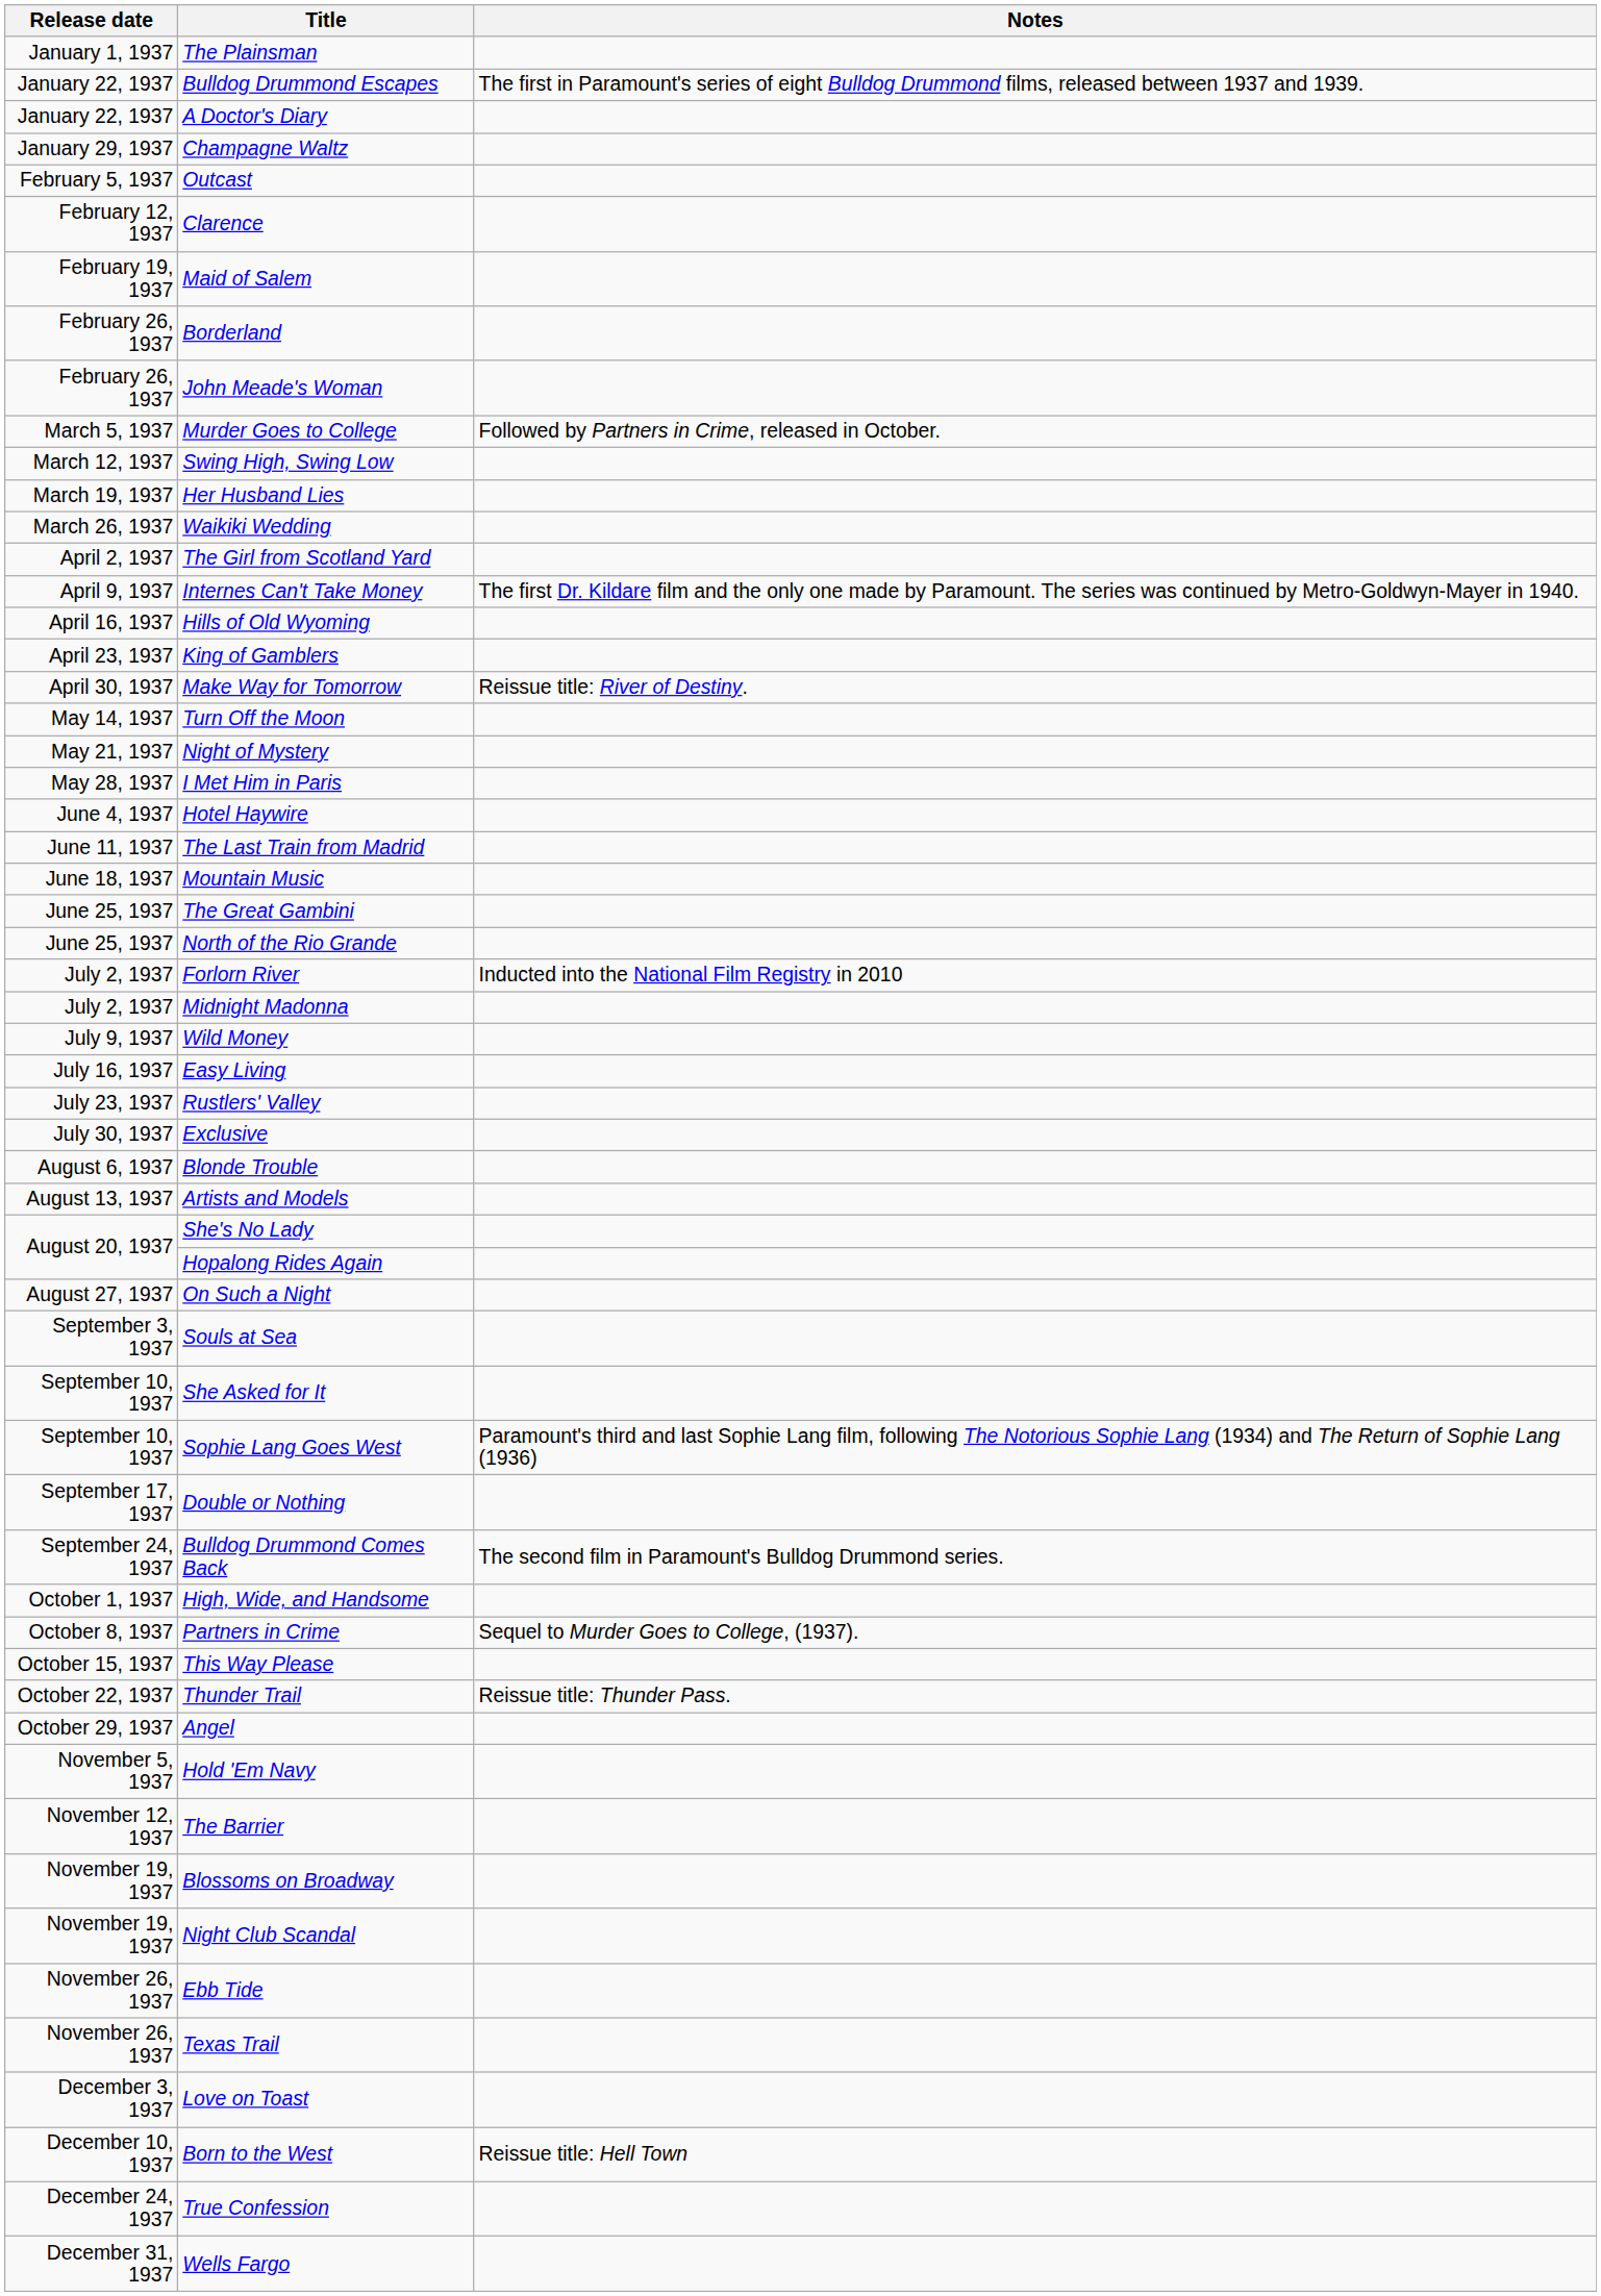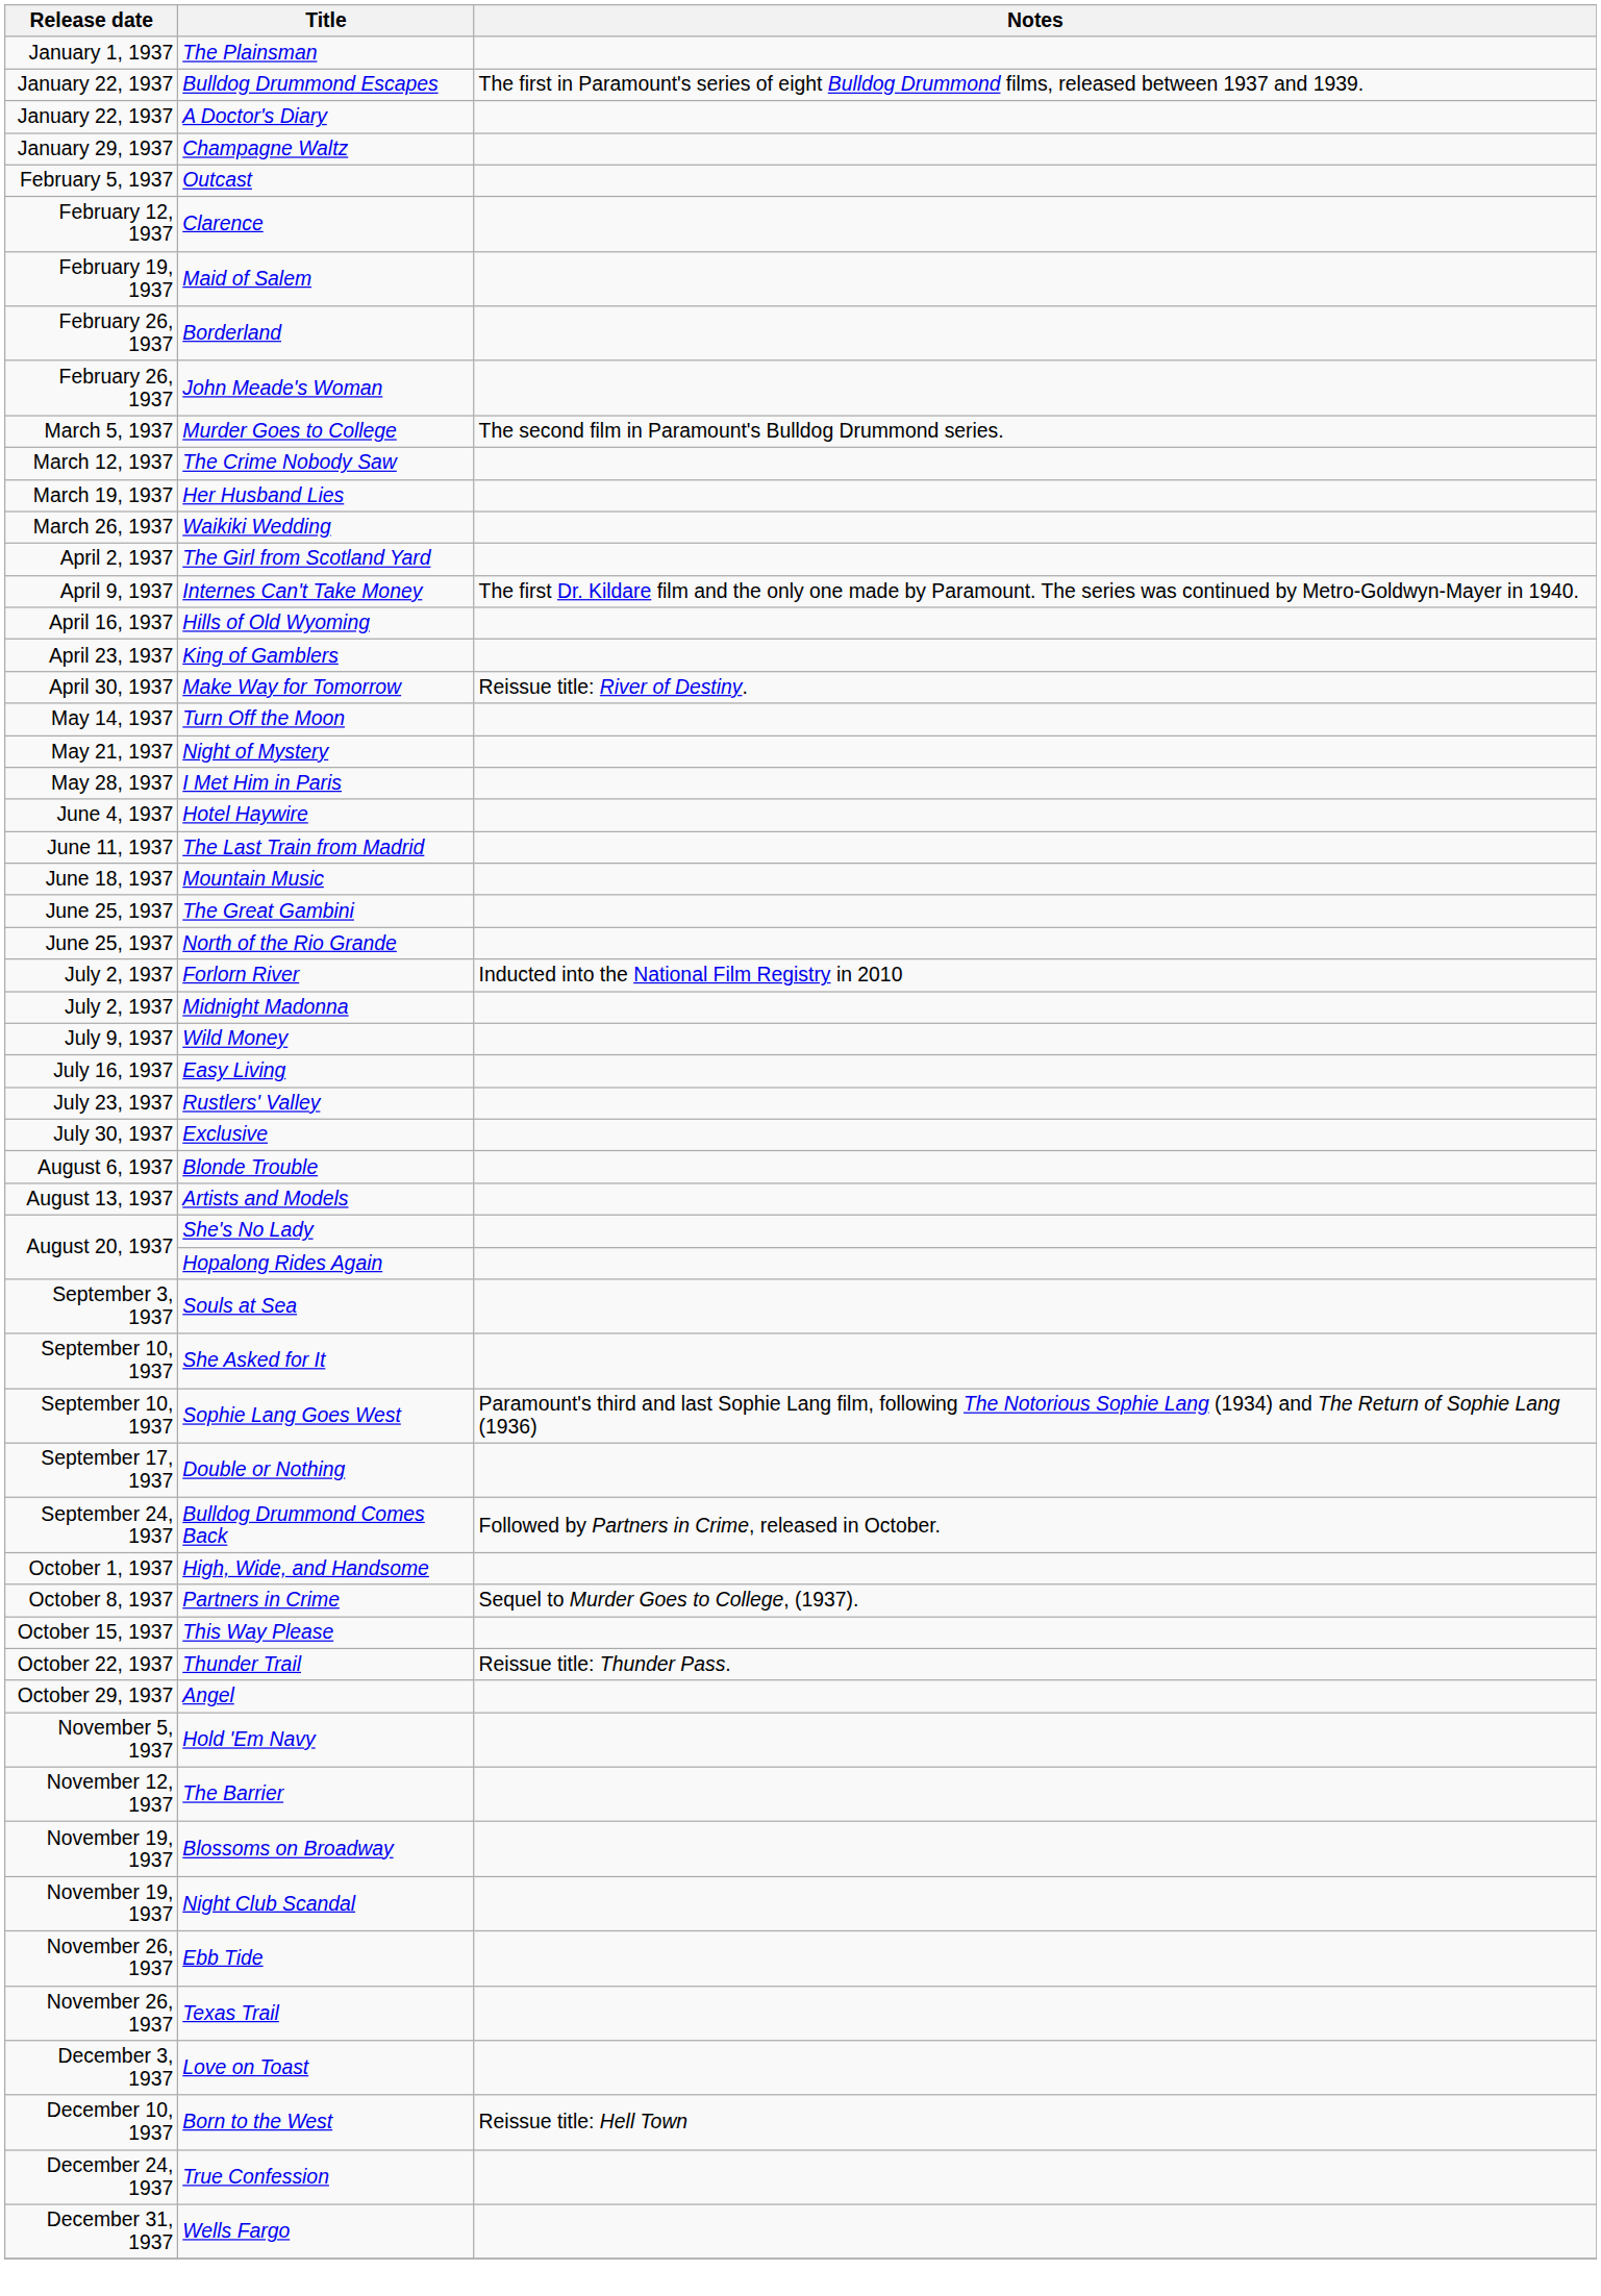 <table class="wikitable sortable" style="width:100%;">
 <tr>
 <th scope="col" style="width:130px;">Release date</th>
 <th>Title</th>
 <th>Notes</th>
 </tr>
 <tr>
 <td style="text-align:right;">January 1, 1937</td>
 <td><em><a href='#'>The Plainsman</a></em></td>
 <td></td>
 </tr>
 <tr>
 <td style="text-align:right;">January 22, 1937</td>
 <td><em><a href='#'>Bulldog Drummond Escapes</a></em></td>
 <td>The first in Paramount's series of eight <em><a href='#'>Bulldog Drummond</a></em> films, released between 1937 and 1939.</td>
 </tr>
 <tr>
 <td style="text-align:right;">January 22, 1937</td>
 <td><em><a href='#'>A Doctor's Diary</a></em></td>
 <td></td>
 </tr>
 <tr>
 <td style="text-align:right;">January 29, 1937</td>
 <td><em><a href='#'>Champagne Waltz</a></em></td>
 <td></td>
 </tr>
 <tr>
 <td style="text-align:right;">February 5, 1937</td>
 <td><em><a href='#'>Outcast</a></em></td>
 <td></td>
 </tr>
 <tr>
 <td style="text-align:right;">February 12, 1937</td>
 <td><em><a href='#'>Clarence</a></em></td>
 <td></td>
 </tr>
 <tr>
 <td style="text-align:right;">February 19, 1937</td>
 <td><em><a href='#'>Maid of Salem</a></em></td>
 <td></td>
 </tr>
 <tr>
 <td style="text-align:right;">February 26, 1937</td>
 <td><em><a href='#'>Borderland</a></em></td>
 <td></td>
 </tr>
 <tr>
 <td style="text-align:right;">February 26, 1937</td>
 <td><em><a href='#'>John Meade's Woman</a></em></td>
 <td></td>
 </tr>
 <tr>
 <td style="text-align:right;">March 5, 1937</td>
 <td><em><a href='#'>Murder Goes to College</a></em></td>
-<td>Followed by <em>Partners in Crime</em>, released in October.</td>
+<td>The second film in Paramount's Bulldog Drummond series.</td>
 </tr>
 <tr>
 <td style="text-align:right;">March 12, 1937</td>
-<td><em><a href='#'>Swing High, Swing Low</a></em></td>
+<td><em><a href='#'>The Crime Nobody Saw</a></em></td>
 <td></td>
 </tr>
 <tr>
 <td style="text-align:right;">March 19, 1937</td>
 <td><em><a href='#'>Her Husband Lies</a></em></td>
 <td></td>
 </tr>
 <tr>
 <td style="text-align:right;">March 26, 1937</td>
 <td><em><a href='#'>Waikiki Wedding</a></em></td>
 <td></td>
 </tr>
 <tr>
 <td style="text-align:right;">April 2, 1937</td>
 <td><em><a href='#'>The Girl from Scotland Yard</a></em></td>
 <td></td>
 </tr>
 <tr>
 <td style="text-align:right;">April 9, 1937</td>
 <td><em><a href='#'>Internes Can't Take Money</a></em></td>
 <td>The first <a href='#'>Dr. Kildare</a> film and the only one made by Paramount. The series was continued by Metro-Goldwyn-Mayer in 1940.</td>
 </tr>
 <tr>
 <td style="text-align:right;">April 16, 1937</td>
 <td><em><a href='#'>Hills of Old Wyoming</a></em></td>
 <td></td>
 </tr>
 <tr>
 <td style="text-align:right;">April 23, 1937</td>
 <td><em><a href='#'>King of Gamblers</a></em></td>
 <td></td>
 </tr>
 <tr>
 <td style="text-align:right;">April 30, 1937</td>
 <td><em><a href='#'>Make Way for Tomorrow</a></em></td>
 <td>Reissue title: <em><a href='#'>River of Destiny</a></em>.</td>
 </tr>
 <tr>
 <td style="text-align:right;">May 14, 1937</td>
 <td><em><a href='#'>Turn Off the Moon</a></em></td>
 <td></td>
 </tr>
 <tr>
 <td style="text-align:right;">May 21, 1937</td>
 <td><em><a href='#'>Night of Mystery</a></em></td>
 <td></td>
 </tr>
 <tr>
 <td style="text-align:right;">May 28, 1937</td>
 <td><em><a href='#'>I Met Him in Paris</a></em></td>
 <td></td>
 </tr>
 <tr>
 <td style="text-align:right;">June 4, 1937</td>
 <td><em><a href='#'>Hotel Haywire</a></em></td>
 <td></td>
 </tr>
 <tr>
 <td style="text-align:right;">June 11, 1937</td>
 <td><em><a href='#'>The Last Train from Madrid</a></em></td>
 <td></td>
 </tr>
 <tr>
 <td style="text-align:right;">June 18, 1937</td>
 <td><em><a href='#'>Mountain Music</a></em></td>
 <td></td>
 </tr>
 <tr>
 <td style="text-align:right;">June 25, 1937</td>
 <td><em><a href='#'>The Great Gambini</a></em></td>
 <td></td>
 </tr>
 <tr>
 <td style="text-align:right;">June 25, 1937</td>
 <td><em><a href='#'>North of the Rio Grande</a></em></td>
 <td></td>
 </tr>
 <tr>
 <td style="text-align:right;">July 2, 1937</td>
 <td><em><a href='#'>Forlorn River</a></em></td>
 <td>Inducted into the <a href='#'>National Film Registry</a> in 2010</td>
 </tr>
 <tr>
 <td style="text-align:right;">July 2, 1937</td>
 <td><em><a href='#'>Midnight Madonna</a></em></td>
 <td></td>
 </tr>
 <tr>
 <td style="text-align:right;">July 9, 1937</td>
 <td><em><a href='#'>Wild Money</a></em></td>
 <td></td>
 </tr>
 <tr>
 <td style="text-align:right;">July 16, 1937</td>
 <td><em><a href='#'>Easy Living</a></em></td>
 <td></td>
 </tr>
 <tr>
 <td style="text-align:right;">July 23, 1937</td>
 <td><em><a href='#'>Rustlers' Valley</a></em></td>
 <td></td>
 </tr>
 <tr>
 <td style="text-align:right;">July 30, 1937</td>
 <td><em><a href='#'>Exclusive</a></em></td>
 <td></td>
 </tr>
 <tr>
 <td style="text-align:right;">August 6, 1937</td>
 <td><em><a href='#'>Blonde Trouble</a></em></td>
 <td></td>
 </tr>
 <tr>
 <td style="text-align:right;">August 13, 1937</td>
 <td><em><a href='#'>Artists and Models</a></em></td>
 <td></td>
 </tr>
 <tr>
 <td style="text-align:right;" rowspan="2">August 20, 1937</td>
 <td><em><a href='#'>She's No Lady</a></em></td>
 <td></td>
 </tr>
 <tr>
 <td><em><a href='#'>Hopalong Rides Again</a></em></td>
 <td></td>
 </tr>
 <tr>
-<td style="text-align:right;">August 27, 1937</td>
-<td><em><a href='#'>On Such a Night</a></em></td>
-<td></td>
-</tr>
-<tr>
 <td style="text-align:right;">September 3, 1937</td>
 <td><em><a href='#'>Souls at Sea</a></em></td>
 <td></td>
 </tr>
 <tr>
 <td style="text-align:right;">September 10, 1937</td>
 <td><em><a href='#'>She Asked for It</a></em></td>
 <td></td>
 </tr>
 <tr>
 <td style="text-align:right;">September 10, 1937</td>
 <td><em><a href='#'>Sophie Lang Goes West</a></em></td>
 <td>Paramount's third and last Sophie Lang film, following <em><a href='#'>The Notorious Sophie Lang</a></em> (1934) and <em>The Return of Sophie Lang</em> (1936)</td>
 </tr>
 <tr>
 <td style="text-align:right;">September 17, 1937</td>
 <td><em><a href='#'>Double or Nothing</a></em></td>
 <td></td>
 </tr>
 <tr>
 <td style="text-align:right;">September 24, 1937</td>
 <td><em><a href='#'>Bulldog Drummond Comes Back</a></em></td>
-<td>The second film in Paramount's Bulldog Drummond series.</td>
+<td>Followed by <em>Partners in Crime</em>, released in October.</td>
 </tr>
 <tr>
 <td style="text-align:right;">October 1, 1937</td>
 <td><em><a href='#'>High, Wide, and Handsome</a></em></td>
 <td></td>
 </tr>
 <tr>
 <td style="text-align:right;">October 8, 1937</td>
 <td><em><a href='#'>Partners in Crime</a></em></td>
 <td>Sequel to <em>Murder Goes to College</em>, (1937).</td>
 </tr>
 <tr>
 <td style="text-align:right;">October 15, 1937</td>
 <td><em><a href='#'>This Way Please</a></em></td>
 <td></td>
 </tr>
 <tr>
 <td style="text-align:right;">October 22, 1937</td>
 <td><em><a href='#'>Thunder Trail</a></em></td>
 <td>Reissue title: <em>Thunder Pass</em>.</td>
 </tr>
 <tr>
 <td style="text-align:right;">October 29, 1937</td>
 <td><em><a href='#'>Angel</a></em></td>
 <td></td>
 </tr>
 <tr>
 <td style="text-align:right;">November 5, 1937</td>
 <td><em><a href='#'>Hold 'Em Navy</a></em></td>
 <td></td>
 </tr>
 <tr>
 <td style="text-align:right;">November 12, 1937</td>
 <td><em><a href='#'>The Barrier</a></em></td>
 <td></td>
 </tr>
 <tr>
 <td style="text-align:right;">November 19, 1937</td>
 <td><em><a href='#'>Blossoms on Broadway</a></em></td>
 <td></td>
 </tr>
 <tr>
 <td style="text-align:right;">November 19, 1937</td>
 <td><em><a href='#'>Night Club Scandal</a></em></td>
 <td></td>
 </tr>
 <tr>
 <td style="text-align:right;">November 26, 1937</td>
 <td><em><a href='#'>Ebb Tide</a></em></td>
 <td></td>
 </tr>
 <tr>
 <td style="text-align:right;">November 26, 1937</td>
 <td><em><a href='#'>Texas Trail</a></em></td>
 <td></td>
 </tr>
 <tr>
 <td style="text-align:right;">December 3, 1937</td>
 <td><em><a href='#'>Love on Toast</a></em></td>
 <td></td>
 </tr>
 <tr>
 <td style="text-align:right;">December 10, 1937</td>
 <td><em><a href='#'>Born to the West</a></em></td>
 <td>Reissue title: <em>Hell Town</em></td>
 </tr>
 <tr>
 <td style="text-align:right;">December 24, 1937</td>
 <td><em><a href='#'>True Confession</a></em></td>
 <td></td>
 </tr>
 <tr>
 <td style="text-align:right;">December 31, 1937</td>
 <td><em><a href='#'>Wells Fargo</a></em></td>
 <td></td>
 </tr>
 <tr>
 </tr>
 </table>
